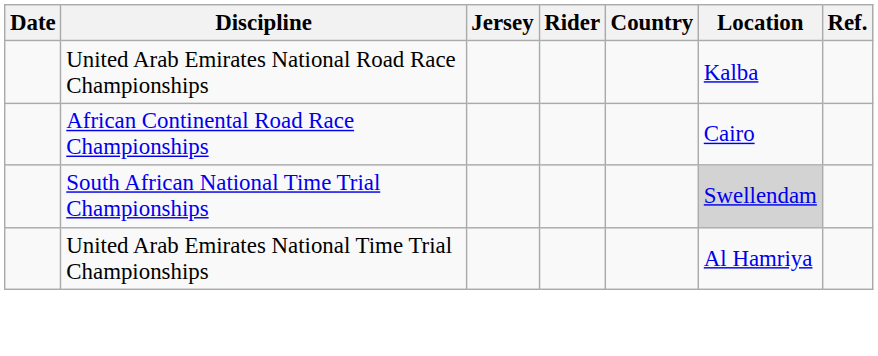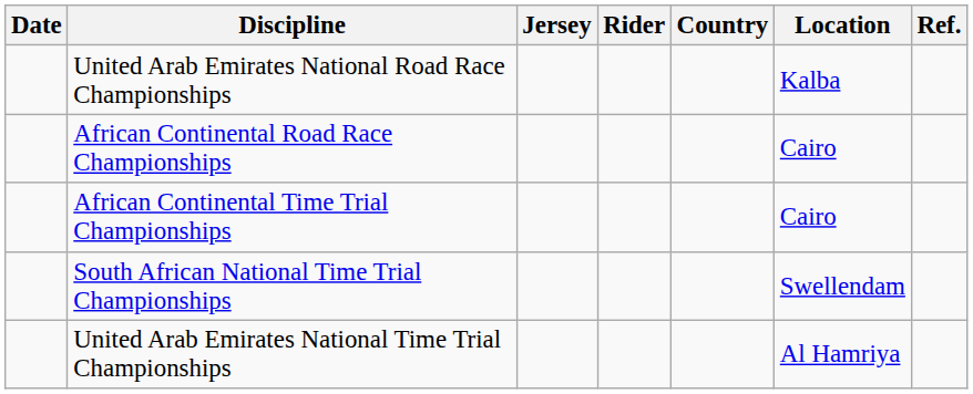 <table class="wikitable sortable">
 <tr>
 <th>Date</th>
 <th>Discipline</th>
 <th>Jersey</th>
 <th>Rider</th>
 <th>Country</th>
 <th>Location</th>
 <th class="unsortable">Ref.</th>
 </tr>
 <tr>
 <td></td>
 <td>United Arab Emirates National Road Race Championships</td>
 <td align="center"></td>
 <td></td>
 <td></td>
 <td><a href='#'>Kalba</a></td>
 <td align="center"></td>
 </tr>
 <tr>
 <td></td>
 <td><a href='#'>African Continental Road Race Championships</a></td>
 <td align="center"></td>
 <td></td>
 <td></td>
 <td><a href='#'>Cairo</a></td>
 <td align="center"></td>
 </tr>
 <tr>
 <td></td>
+<td><a href='#'>African Continental Time Trial Championships</a></td>
+<td align="center"></td>
+<td></td>
+<td></td>
+<td><a href='#'>Cairo</a></td>
+<td align="center"></td>
+</tr>
+<tr>
+<td></td>
 <td><a href='#'>South African National Time Trial Championships</a></td>
 <td align="center"></td>
 <td></td>
 <td></td>
-<td style="background: lightgrey;"><a href='#'>Swellendam</a></td>
+<td><a href='#'>Swellendam</a></td>
 <td align="center"></td>
 </tr>
 <tr>
 <td></td>
 <td>United Arab Emirates National Time Trial Championships</td>
 <td align="center"></td>
 <td></td>
 <td></td>
 <td><a href='#'>Al Hamriya</a></td>
 <td align="center"></td>
 </tr>
 </table>
